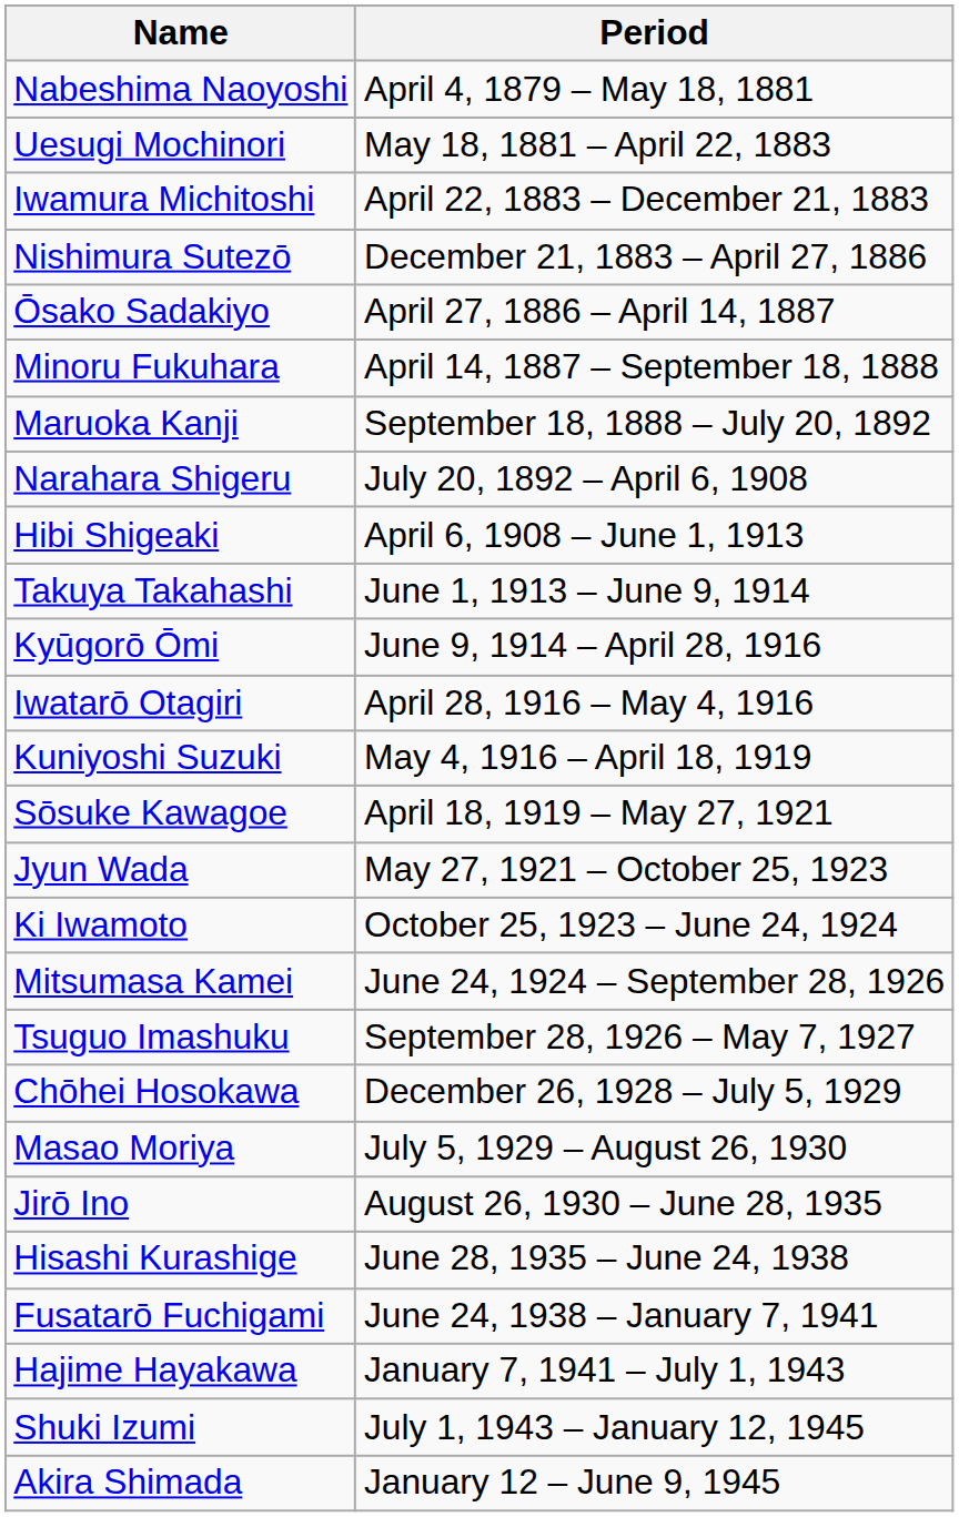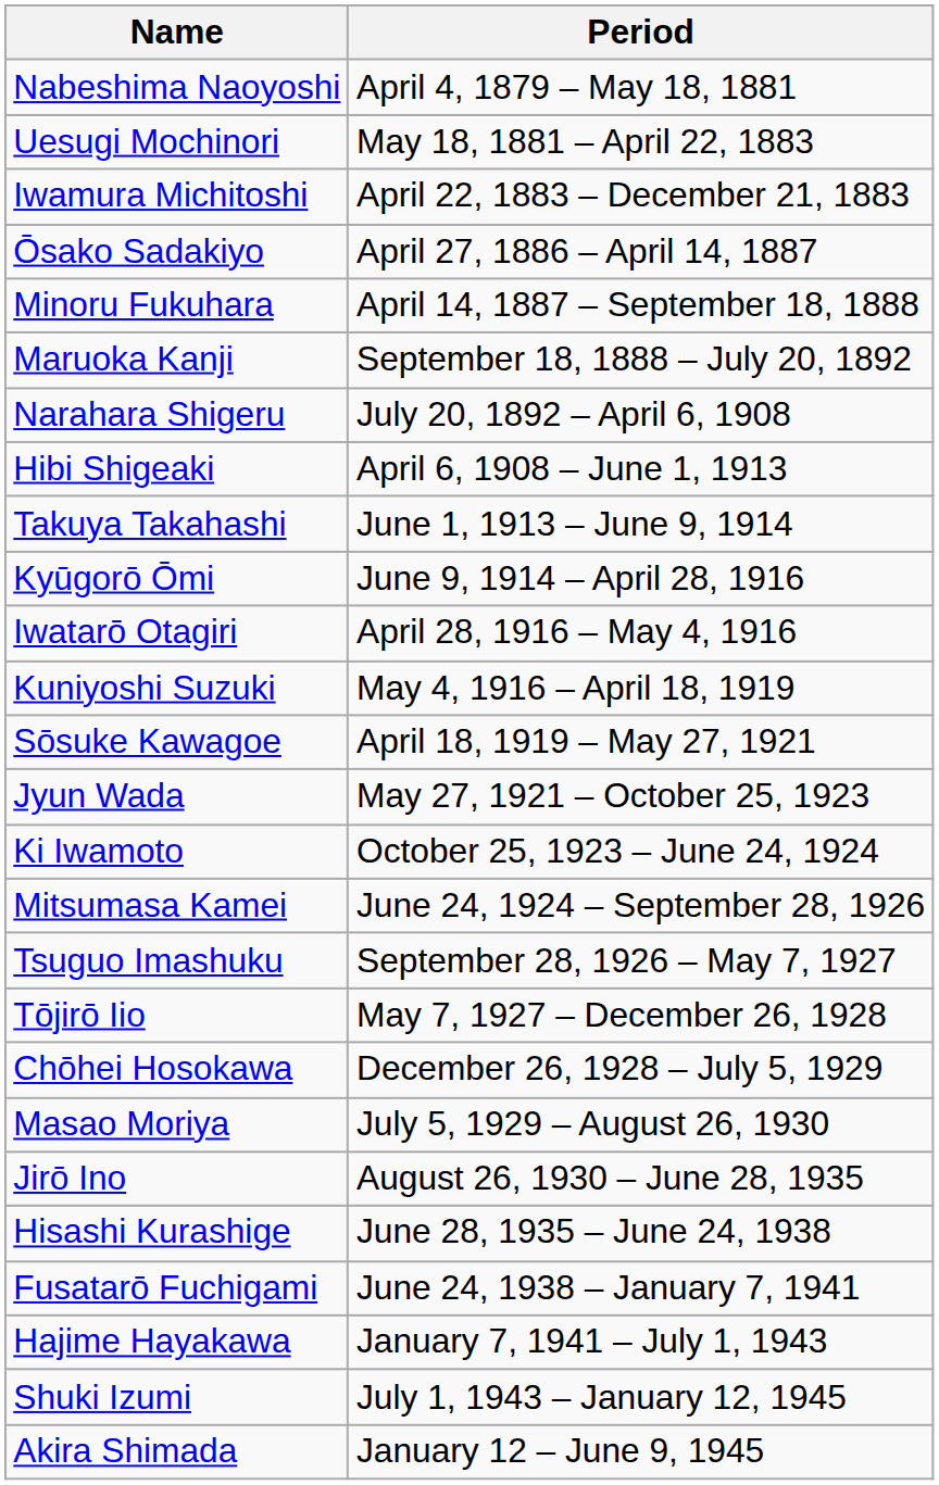 <table class="wikitable">
 <tr>
 <th>Name</th>
 <th>Period</th>
 </tr>
 <tr>
 <td><a href='#'>Nabeshima Naoyoshi</a></td>
 <td>April 4, 1879 – May 18, 1881</td>
 </tr>
 <tr>
 <td><a href='#'>Uesugi Mochinori</a></td>
 <td>May 18, 1881 – April 22, 1883</td>
 </tr>
 <tr>
 <td><a href='#'>Iwamura Michitoshi</a></td>
 <td>April 22, 1883 – December 21, 1883</td>
-</tr>
-<tr>
-<td><a href='#'>Nishimura Sutezō</a></td>
-<td>December 21, 1883 – April 27, 1886</td>
 </tr>
 <tr>
 <td><a href='#'>Ōsako Sadakiyo</a></td>
 <td>April 27, 1886 – April 14, 1887</td>
 </tr>
 <tr>
 <td><a href='#'>Minoru Fukuhara</a></td>
 <td>April 14, 1887 – September 18, 1888</td>
 </tr>
 <tr>
 <td><a href='#'>Maruoka Kanji</a></td>
 <td>September 18, 1888 – July 20, 1892</td>
 </tr>
 <tr>
 <td><a href='#'>Narahara Shigeru</a></td>
 <td>July 20, 1892 – April 6, 1908</td>
 </tr>
 <tr>
 <td><a href='#'>Hibi Shigeaki</a></td>
 <td>April 6, 1908 – June 1, 1913</td>
 </tr>
 <tr>
 <td><a href='#'>Takuya Takahashi</a></td>
 <td>June 1, 1913 – June 9, 1914</td>
 </tr>
 <tr>
 <td><a href='#'>Kyūgorō Ōmi</a></td>
 <td>June 9, 1914 – April 28, 1916</td>
 </tr>
 <tr>
 <td><a href='#'>Iwatarō Otagiri</a></td>
 <td>April 28, 1916 – May 4, 1916</td>
 </tr>
 <tr>
 <td><a href='#'>Kuniyoshi Suzuki</a></td>
 <td>May 4, 1916 – April 18, 1919</td>
 </tr>
 <tr>
 <td><a href='#'>Sōsuke Kawagoe</a></td>
 <td>April 18, 1919 – May 27, 1921</td>
 </tr>
 <tr>
 <td><a href='#'>Jyun Wada</a></td>
 <td>May 27, 1921 – October 25, 1923</td>
 </tr>
 <tr>
 <td><a href='#'>Ki Iwamoto</a></td>
 <td>October 25, 1923 – June 24, 1924</td>
 </tr>
 <tr>
 <td><a href='#'>Mitsumasa Kamei</a></td>
 <td>June 24, 1924 – September 28, 1926</td>
 </tr>
 <tr>
 <td><a href='#'>Tsuguo Imashuku</a></td>
 <td>September 28, 1926 – May 7, 1927</td>
 </tr>
 <tr>
+<td><a href='#'>Tōjirō Iio</a></td>
+<td>May 7, 1927 – December 26, 1928</td>
+</tr>
+<tr>
 <td><a href='#'>Chōhei Hosokawa</a></td>
 <td>December 26, 1928 – July 5, 1929</td>
 </tr>
 <tr>
 <td><a href='#'>Masao Moriya</a></td>
 <td>July 5, 1929 – August 26, 1930</td>
 </tr>
 <tr>
 <td><a href='#'>Jirō Ino</a></td>
 <td>August 26, 1930 – June 28, 1935</td>
 </tr>
 <tr>
 <td><a href='#'>Hisashi Kurashige</a></td>
 <td>June 28, 1935 – June 24, 1938</td>
 </tr>
 <tr>
 <td><a href='#'>Fusatarō Fuchigami</a></td>
 <td>June 24, 1938 – January 7, 1941</td>
 </tr>
 <tr>
 <td><a href='#'>Hajime Hayakawa</a></td>
 <td>January 7, 1941 – July 1, 1943</td>
 </tr>
 <tr>
 <td><a href='#'>Shuki Izumi</a></td>
 <td>July 1, 1943 – January 12, 1945</td>
 </tr>
 <tr>
 <td><a href='#'>Akira Shimada</a></td>
 <td>January 12 – June 9, 1945</td>
 </tr>
 </table>
